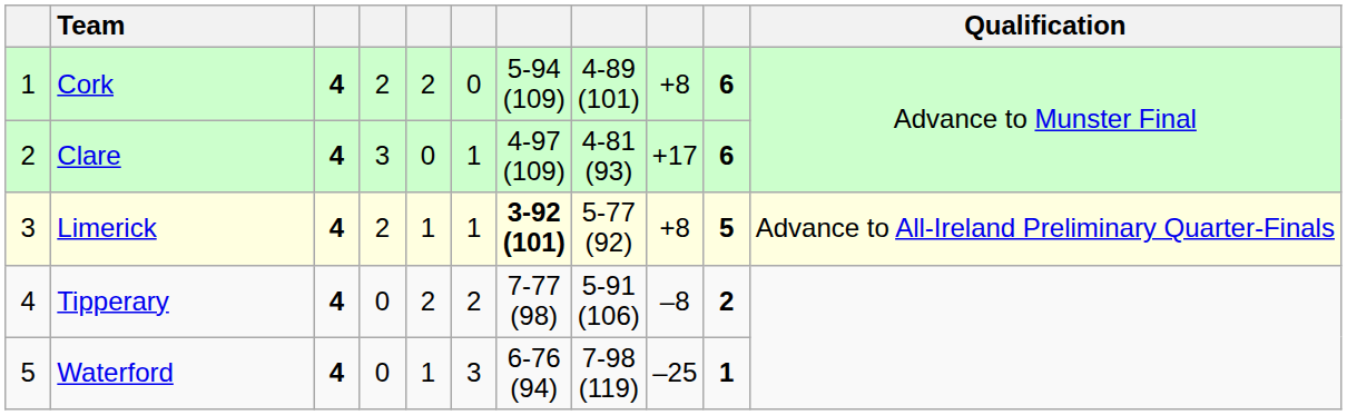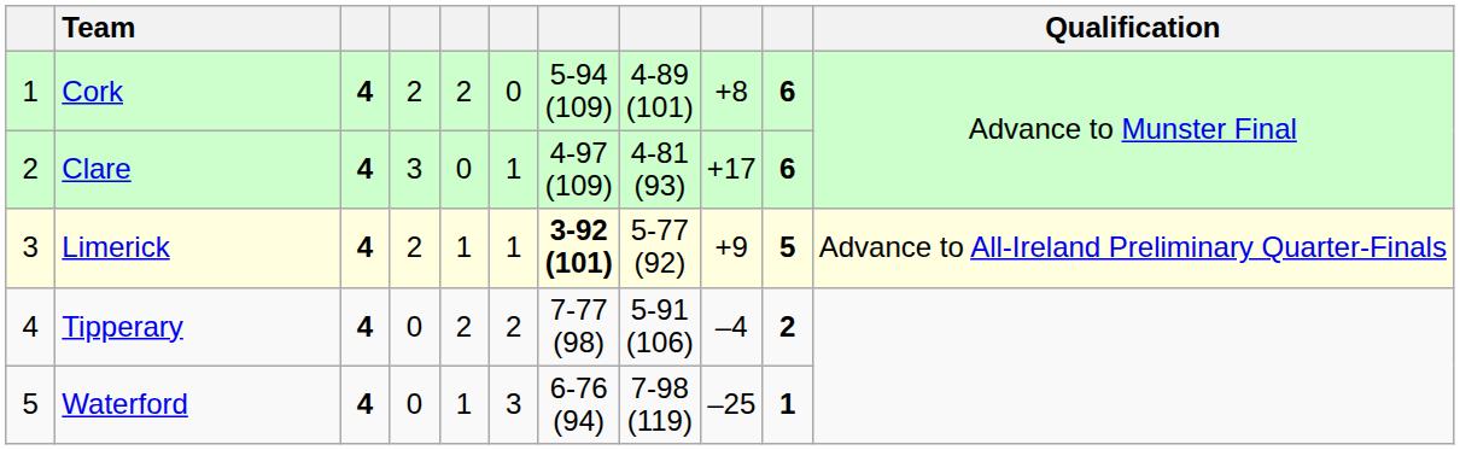 <table class="wikitable" style="text-align:center">
 <tr>
 <th width="20"></th>
 <th width="150" style="text-align:left;">Team</th>
 <th width="20"></th>
 <th width="20"></th>
 <th width="20"></th>
 <th width="20"></th>
 <th width="30"></th>
 <th width="30"></th>
 <th width="20"></th>
 <th width="20"></th>
 <th>Qualification</th>
 </tr>
 <tr style="background:#ccffcc">
 <td>1</td>
 <td align="left"> <a href='#'>Cork</a></td>
 <td><strong>4</strong></td>
 <td>2</td>
 <td>2</td>
 <td>0</td>
 <td>5-94 (109)</td>
 <td>4-89 (101)</td>
 <td>+8</td>
 <td><strong>6</strong></td>
 <td rowspan="2">Advance to <a href='#'>Munster Final</a></td>
 </tr>
 <tr style="background:#ccffcc">
 <td>2</td>
 <td align="left"> <a href='#'>Clare</a></td>
 <td><strong>4</strong></td>
 <td>3</td>
 <td>0</td>
 <td>1</td>
 <td>4-97 (109)</td>
 <td>4-81 (93)</td>
 <td>+17</td>
 <td><strong>6</strong></td>
 </tr>
 <tr style="background:#FFFFE0">
 <td>3</td>
 <td align="left"> <a href='#'>Limerick</a></td>
 <td><strong>4</strong></td>
 <td>2</td>
 <td>1</td>
 <td>1</td>
 <td><strong>3-92 (101)</strong></td>
 <td>5-77 (92)</td>
-<td>+8</td>
+<td>+9</td>
 <td><strong>5</strong></td>
 <td>Advance to <a href='#'>All-Ireland Preliminary Quarter-Finals</a></td>
 </tr>
 <tr>
 <td>4</td>
 <td align="left"> <a href='#'>Tipperary</a></td>
 <td><strong>4</strong></td>
 <td>0</td>
 <td>2</td>
 <td>2</td>
 <td>7-77 (98)</td>
 <td>5-91 (106)</td>
-<td>–8</td>
+<td>–4</td>
 <td><strong>2</strong></td>
 <td rowspan="2"></td>
 </tr>
 <tr>
 <td>5</td>
 <td align="left"> <a href='#'>Waterford</a></td>
 <td><strong>4</strong></td>
 <td>0</td>
 <td>1</td>
 <td>3</td>
 <td>6-76 (94)</td>
 <td>7-98 (119)</td>
 <td>–25</td>
 <td><strong>1</strong></td>
 </tr>
 </table>
